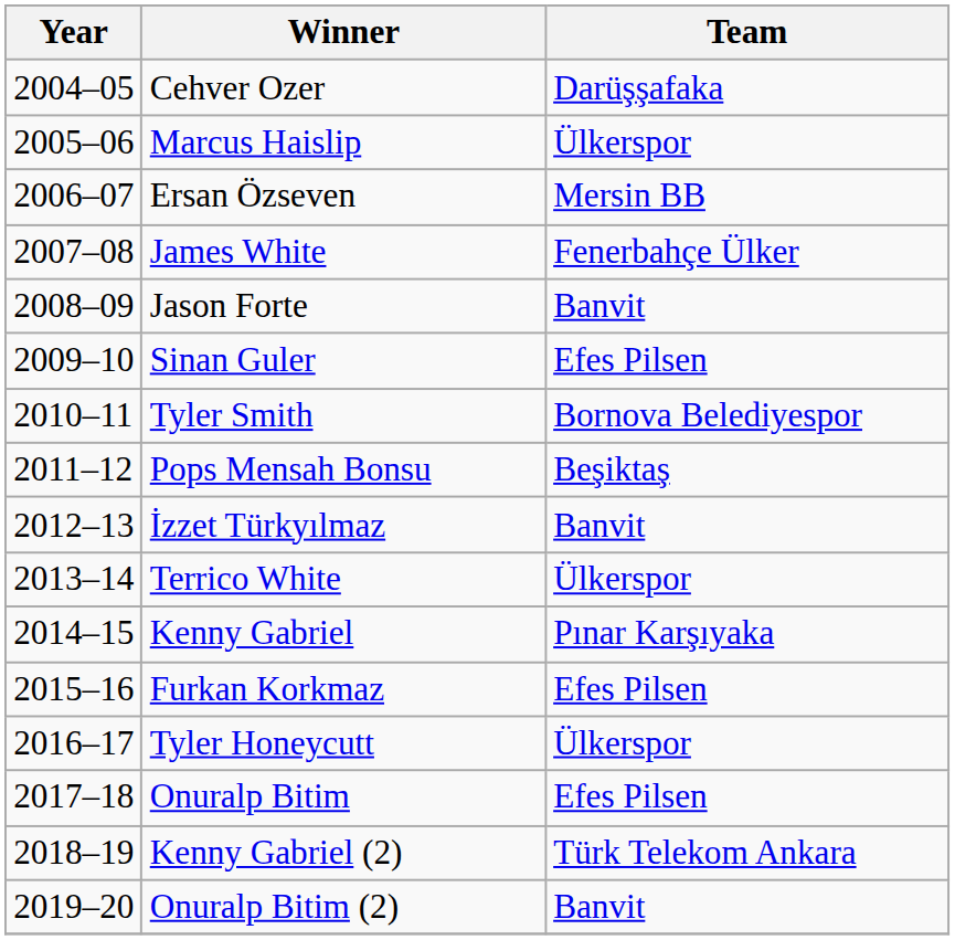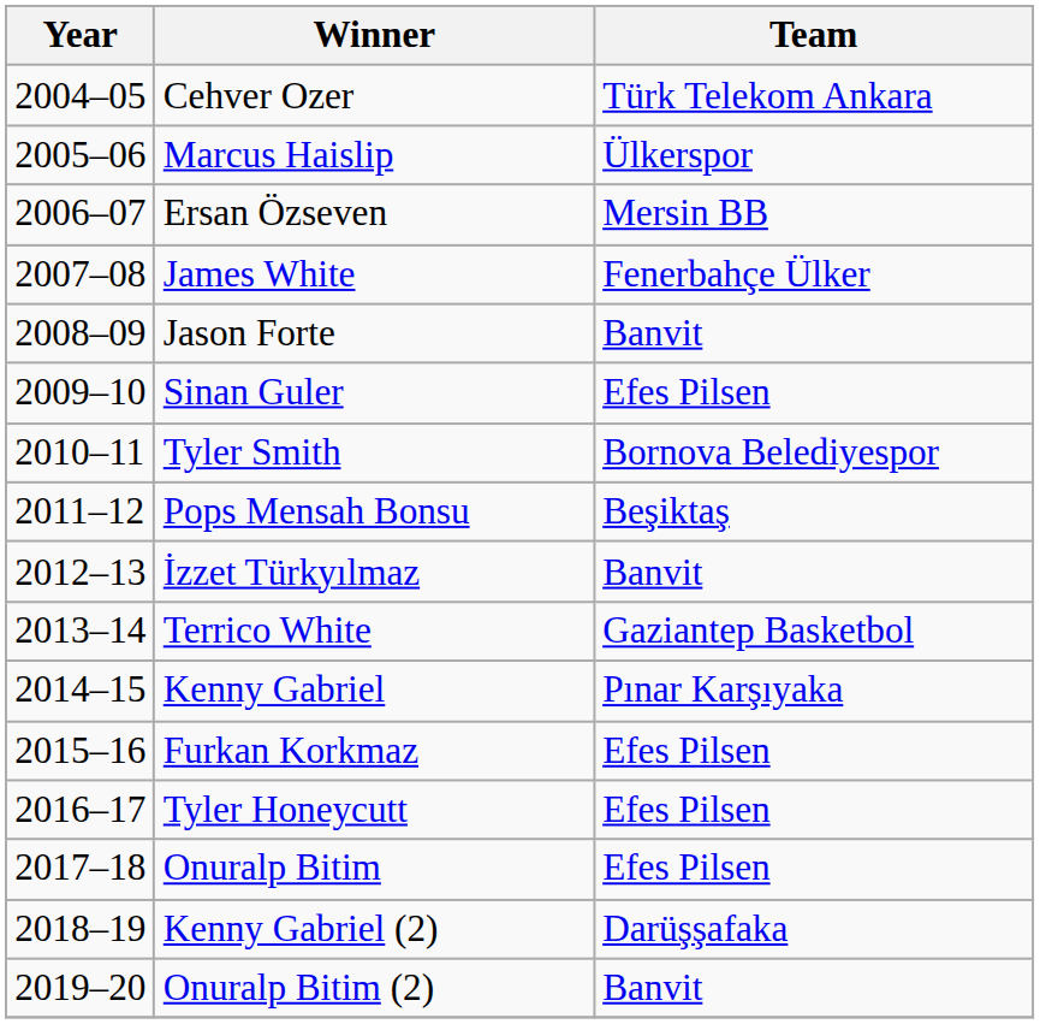 <table class="wikitable">
 <tr>
 <th>Year</th>
 <th width=180>Winner</th>
 <th width=180>Team</th>
 </tr>
 <tr>
 <td>2004–05</td>
 <td> Cehver Ozer</td>
-<td><a href='#'>Darüşşafaka</a></td>
+<td><a href='#'>Türk Telekom Ankara</a></td>
 </tr>
 <tr>
 <td>2005–06</td>
 <td> <a href='#'>Marcus Haislip</a></td>
 <td><a href='#'>Ülkerspor</a></td>
 </tr>
 <tr>
 <td>2006–07</td>
 <td> Ersan Özseven</td>
 <td><a href='#'>Mersin BB</a></td>
 </tr>
 <tr>
 <td>2007–08</td>
 <td> <a href='#'>James White</a></td>
 <td><a href='#'>Fenerbahçe Ülker</a></td>
 </tr>
 <tr>
 <td>2008–09</td>
 <td> Jason Forte</td>
 <td><a href='#'>Banvit</a></td>
 </tr>
 <tr>
 <td>2009–10</td>
 <td> <a href='#'>Sinan Guler</a></td>
 <td><a href='#'>Efes Pilsen</a></td>
 </tr>
 <tr>
 <td>2010–11</td>
 <td> <a href='#'>Tyler Smith</a></td>
 <td><a href='#'>Bornova Belediyespor</a></td>
 </tr>
 <tr>
 <td>2011–12</td>
 <td> <a href='#'>Pops Mensah Bonsu</a></td>
 <td><a href='#'>Beşiktaş</a></td>
 </tr>
 <tr>
 <td>2012–13</td>
 <td> <a href='#'>İzzet Türkyılmaz</a></td>
 <td><a href='#'>Banvit</a></td>
 </tr>
 <tr>
 <td>2013–14</td>
 <td> <a href='#'>Terrico White</a></td>
-<td><a href='#'>Ülkerspor</a></td>
+<td><a href='#'>Gaziantep Basketbol</a></td>
 </tr>
 <tr>
 <td>2014–15</td>
 <td> <a href='#'>Kenny Gabriel</a></td>
 <td><a href='#'>Pınar Karşıyaka</a></td>
 </tr>
 <tr>
 <td>2015–16</td>
 <td> <a href='#'>Furkan Korkmaz</a></td>
 <td><a href='#'>Efes Pilsen</a></td>
 </tr>
 <tr>
 <td>2016–17</td>
 <td> <a href='#'>Tyler Honeycutt</a></td>
-<td><a href='#'>Ülkerspor</a></td>
+<td><a href='#'>Efes Pilsen</a></td>
 </tr>
 <tr>
 <td>2017–18</td>
 <td> <a href='#'>Onuralp Bitim</a></td>
 <td><a href='#'>Efes Pilsen</a></td>
 </tr>
 <tr>
 <td>2018–19</td>
 <td> <a href='#'>Kenny Gabriel</a> (2)</td>
-<td><a href='#'>Türk Telekom Ankara</a></td>
+<td><a href='#'>Darüşşafaka</a></td>
 </tr>
 <tr>
 <td>2019–20</td>
 <td> <a href='#'>Onuralp Bitim</a> (2)</td>
 <td><a href='#'>Banvit</a></td>
 </tr>
 <tr>
 </tr>
 </table>
